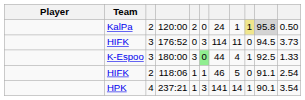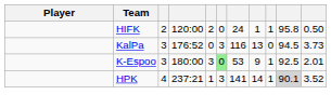 <table class="wikitable sortable" style="text-align: center">
 <tr>
 <th style="width: 10em;">Player</th>
 <th>Team</th>
 <th></th>
 <th style="width: 3em;"></th>
 <th></th>
 <th></th>
 <th></th>
 <th></th>
 <th></th>
 <th></th>
 <th></th>
 </tr>
 <tr>
 <td align=left></td>
-<td align=left><a href='#'>KalPa</a></td>
+<td align=left><a href='#'>HIFK</a></td>
 <td>2</td>
 <td align="right">120:00</td>
 <td>2</td>
 <td>0</td>
 <td>24</td>
 <td>1</td>
-<td style="background: khaki;">1</td>
-<td style="background: lightgrey;">95.8</td>
+<td>1</td>
+<td>95.8</td>
 <td>0.50</td>
 </tr>
 <tr>
 <td align=left></td>
-<td align=left><a href='#'>HIFK</a></td>
+<td align=left><a href='#'>KalPa</a></td>
 <td>3</td>
 <td align="right">176:52</td>
 <td>0</td>
 <td>3</td>
-<td>114</td>
-<td>11</td>
+<td>116</td>
+<td>13</td>
 <td>0</td>
 <td>94.5</td>
 <td>3.73</td>
 </tr>
 <tr>
 <td align="left"></td>
 <td align="left"><a href='#'>K-Espoo</a></td>
 <td>3</td>
 <td align="right">180:00</td>
 <td>3</td>
 <td style="background: lightgreen;">0</td>
-<td>44</td>
-<td>4</td>
+<td>53</td>
+<td>9</td>
 <td>1</td>
 <td>92.5</td>
-<td>1.33</td>
-</tr>
-<tr>
-<td align="left"></td>
-<td align="left"><a href='#'>HIFK</a></td>
-<td>2</td>
-<td align="right">118:06</td>
-<td>1</td>
-<td>1</td>
-<td>46</td>
-<td>5</td>
-<td>0</td>
-<td>91.1</td>
-<td>2.54</td>
+<td>2.01</td>
 </tr>
 <tr>
 <td align=left></td>
 <td align=left><a href='#'>HPK</a></td>
 <td>4</td>
 <td align="right">237:21</td>
 <td>1</td>
 <td>3</td>
 <td>141</td>
 <td>14</td>
 <td>1</td>
-<td>90.1</td>
-<td>3.54</td>
+<td style="background: lightgrey;">90.1</td>
+<td>3.52</td>
 </tr>
 </table>
